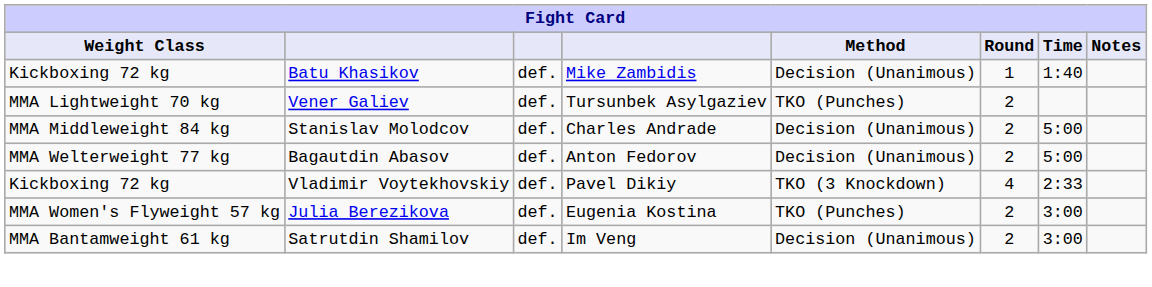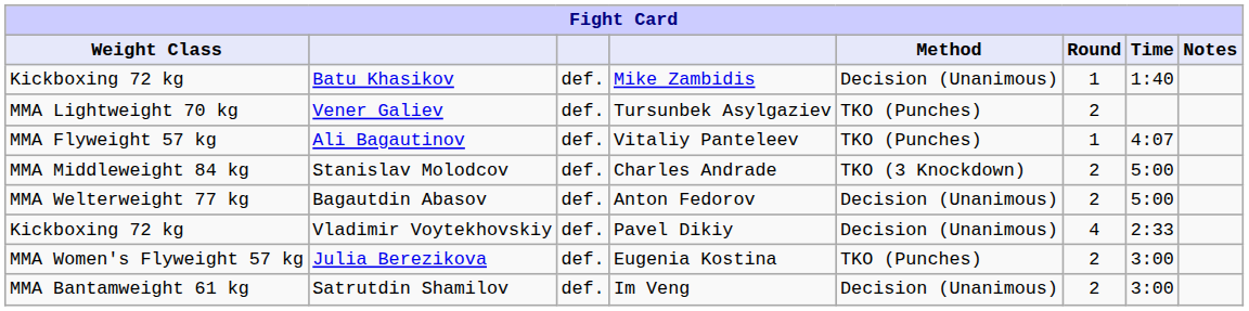 <table class="wikitable" style="font-size: 80%;">
 <tr>
 <th colspan="8" style="background-color: #ccf; color: #000080; text-align: center;"><strong>Fight Card</strong></th>
 </tr>
 <tr>
 <th colspan="1" style="background-color: #E6E8FA; color: #000000; text-align: center;">Weight Class</th>
 <th colspan="1" style="background-color: #E6E8FA; color: #000000; text-align: center;"></th>
 <th colspan="1" style="background-color: #E6E8FA; color: #000000; text-align: center;"></th>
 <th colspan="1" style="background-color: #E6E8FA; color: #000000; text-align: center;"></th>
 <th colspan="1" style="background-color: #E6E8FA; color: #000000; text-align: center;">Method</th>
 <th colspan="1" style="background-color: #E6E8FA; color: #000000; text-align: center;">Round</th>
 <th colspan="1" style="background-color: #E6E8FA; color: #000000; text-align: center;">Time</th>
 <th colspan="1" style="background-color: #E6E8FA; color: #000000; text-align: center;">Notes</th>
 </tr>
 <tr>
 <td>Kickboxing 72 kg</td>
 <td> <a href='#'>Batu Khasikov</a></td>
 <td>def.</td>
 <td> <a href='#'>Mike Zambidis</a></td>
 <td>Decision (Unanimous)</td>
 <td align=center>1</td>
 <td align=center>1:40</td>
 <td></td>
 </tr>
 <tr>
 <td>MMA Lightweight 70 kg</td>
 <td> <a href='#'>Vener Galiev</a></td>
 <td>def.</td>
 <td> Tursunbek Asylgaziev</td>
 <td>TKO (Punches)</td>
 <td align=center>2</td>
 <td align=center></td>
 <td></td>
 </tr>
 <tr>
+<td>MMA Flyweight 57 kg</td>
+<td> <a href='#'>Ali Bagautinov</a></td>
+<td>def.</td>
+<td> Vitaliy Panteleev</td>
+<td>TKO (Punches)</td>
+<td align=center>1</td>
+<td align=center>4:07</td>
+<td></td>
+</tr>
+<tr>
 <td>MMA Middleweight 84 kg</td>
 <td> Stanislav Molodcov</td>
 <td>def.</td>
 <td> Charles Andrade</td>
-<td>Decision (Unanimous)</td>
+<td>TKO (3 Knockdown)</td>
 <td align=center>2</td>
 <td align=center>5:00</td>
 <td></td>
 </tr>
 <tr>
 <td>MMA Welterweight 77 kg</td>
 <td> Bagautdin Abasov</td>
 <td>def.</td>
 <td> Anton Fedorov</td>
 <td>Decision (Unanimous)</td>
 <td align=center>2</td>
 <td align=center>5:00</td>
 <td></td>
 </tr>
 <tr>
 <td>Kickboxing 72 kg</td>
 <td> Vladimir Voytekhovskiy</td>
 <td>def.</td>
 <td> Pavel Dikiy</td>
-<td>TKO (3 Knockdown)</td>
+<td>Decision (Unanimous)</td>
 <td align=center>4</td>
 <td align=center>2:33</td>
 <td></td>
 </tr>
 <tr>
 <td>MMA Women's Flyweight 57 kg</td>
 <td> <a href='#'>Julia Berezikova</a></td>
 <td>def.</td>
 <td> Eugenia Kostina</td>
 <td>TKO (Punches)</td>
 <td align=center>2</td>
 <td align=center>3:00</td>
 <td></td>
 </tr>
 <tr>
 <td>MMA Bantamweight 61 kg</td>
 <td> Satrutdin Shamilov</td>
 <td>def.</td>
 <td> Im Veng</td>
 <td>Decision (Unanimous)</td>
 <td align=center>2</td>
 <td align=center>3:00</td>
 <td></td>
 </tr>
 </table>
